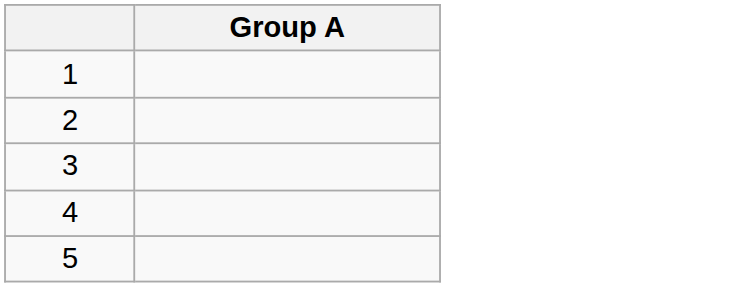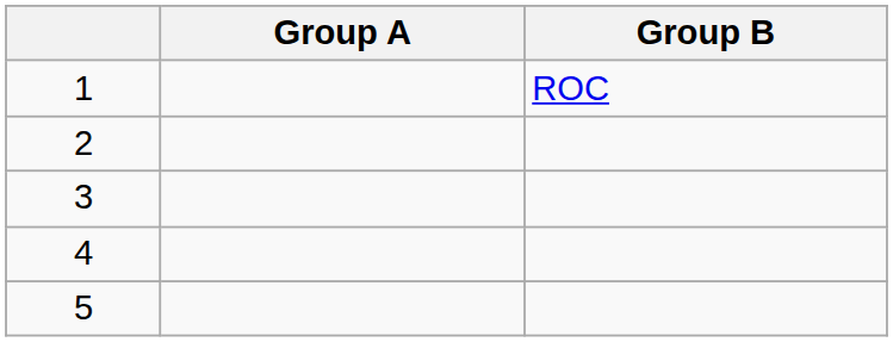 <table class="wikitable" style="text-align: left; font-size: 100%; margin-left: 1em;">
 <tr>
 <th style="width: 4em;"></th>
 <th style="width: 10em;">Group A</th>
+<th style="width: 10em;">Group B</th>
 </tr>
 <tr>
 <td style="text-align: center;">1</td>
 <td></td>
+<td> <a href='#'>ROC</a></td>
 </tr>
 <tr>
 <td style="text-align: center;">2</td>
+<td></td>
 <td></td>
 </tr>
 <tr>
 <td style="text-align: center;">3</td>
 <td></td>
+<td></td>
 </tr>
 <tr>
 <td style="text-align: center;">4</td>
+<td></td>
 <td></td>
 </tr>
 <tr>
 <td style="text-align: center;">5</td>
 <td></td>
+<td></td>
 </tr>
 </table>
